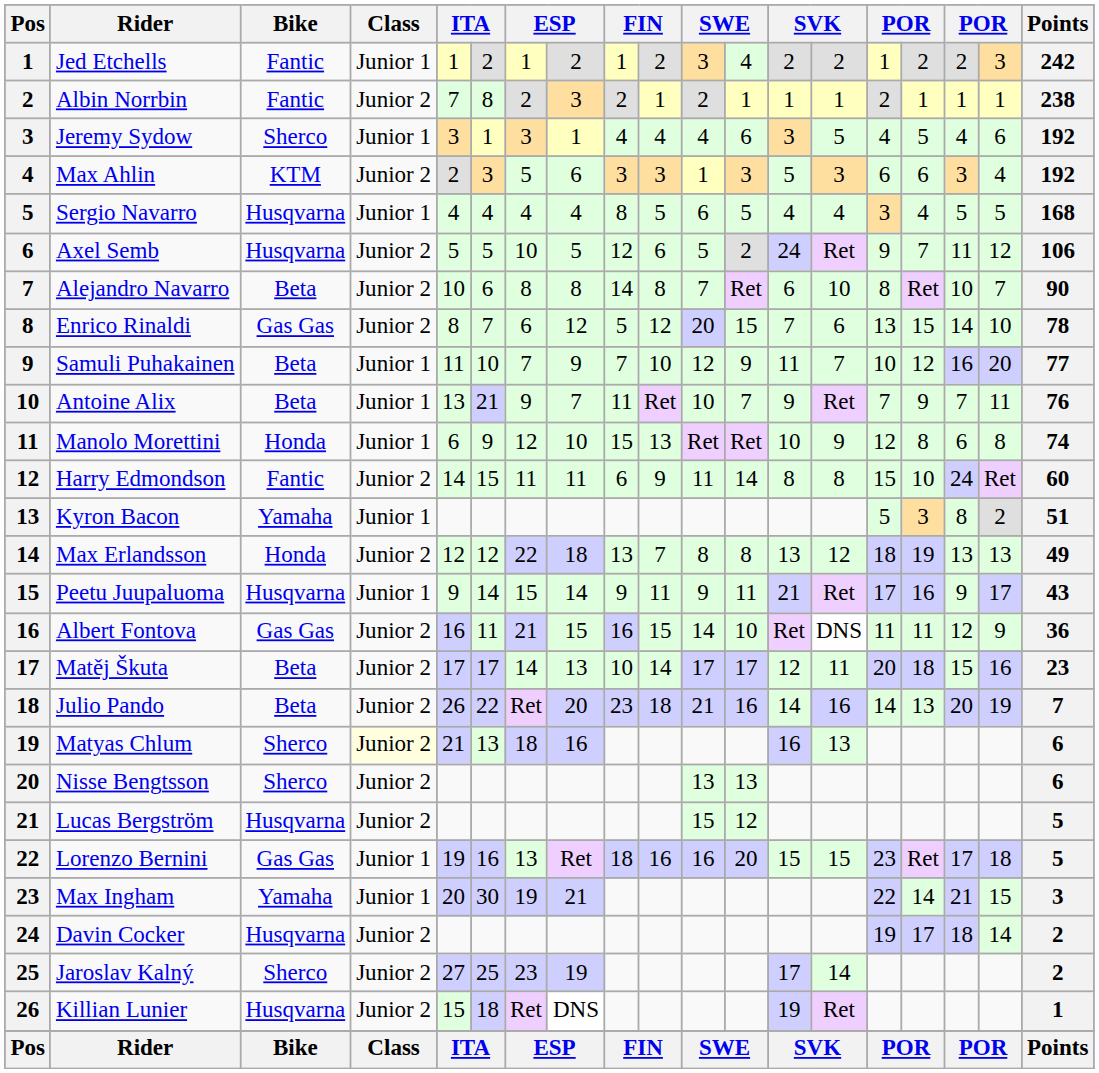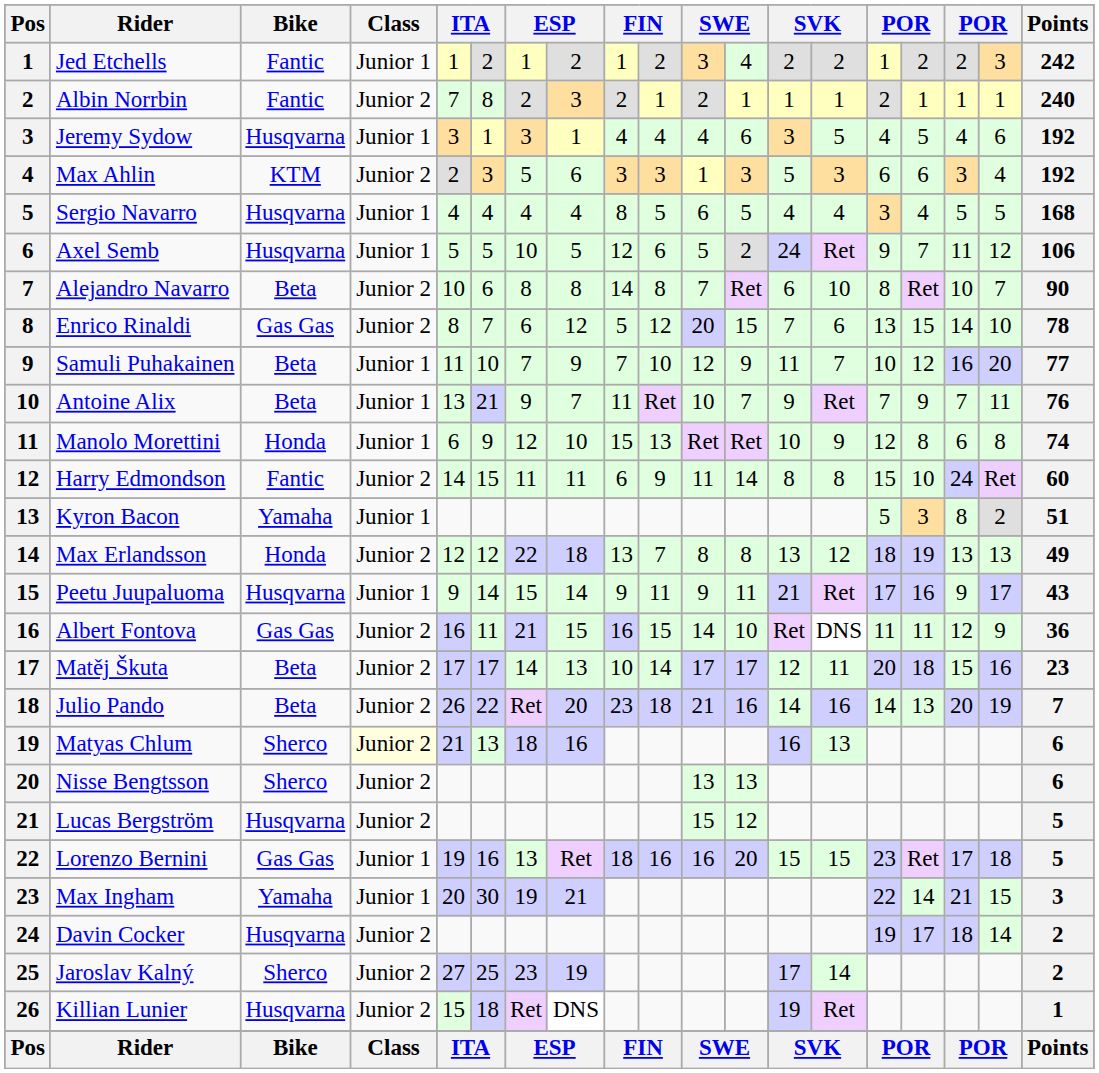 <table class="wikitable" style="font-size: 80%; text-align:center">
 <tr valign="top">
 <th valign="middle">Pos</th>
 <th valign="middle">Rider</th>
 <th valign="middle">Bike</th>
 <th valign="middle">Class</th>
 <th colspan=2><a href='#'>ITA</a><br></th>
 <th colspan=2><a href='#'>ESP</a><br></th>
 <th colspan=2><a href='#'>FIN</a><br></th>
 <th colspan=2><a href='#'>SWE</a><br></th>
 <th colspan=2><a href='#'>SVK</a><br></th>
 <th colspan=2><a href='#'>POR</a><br></th>
 <th colspan=2><a href='#'>POR</a><br></th>
 <th valign="middle">Points</th>
 </tr>
 <tr>
 <th>1</th>
 <td align=left> <a href='#'>Jed Etchells</a></td>
 <td><a href='#'>Fantic</a></td>
 <td>Junior 1</td>
 <td style="background:#ffffbf;">1</td>
 <td style="background:#dfdfdf;">2</td>
 <td style="background:#ffffbf;">1</td>
 <td style="background:#dfdfdf;">2</td>
 <td style="background:#ffffbf;">1</td>
 <td style="background:#dfdfdf;">2</td>
 <td style="background:#ffdf9f;">3</td>
 <td style="background:#dfffdf;">4</td>
 <td style="background:#dfdfdf;">2</td>
 <td style="background:#dfdfdf;">2</td>
 <td style="background:#ffffbf;">1</td>
 <td style="background:#dfdfdf;">2</td>
 <td style="background:#dfdfdf;">2</td>
 <td style="background:#ffdf9f;">3</td>
 <th>242</th>
 </tr>
 <tr>
 <th>2</th>
 <td align=left> <a href='#'>Albin Norrbin</a></td>
 <td><a href='#'>Fantic</a></td>
 <td>Junior 2</td>
 <td style="background:#dfffdf;">7</td>
 <td style="background:#dfffdf;">8</td>
 <td style="background:#dfdfdf;">2</td>
 <td style="background:#ffdf9f;">3</td>
 <td style="background:#dfdfdf;">2</td>
 <td style="background:#ffffbf;">1</td>
 <td style="background:#dfdfdf;">2</td>
 <td style="background:#ffffbf;">1</td>
 <td style="background:#ffffbf;">1</td>
 <td style="background:#ffffbf;">1</td>
 <td style="background:#dfdfdf;">2</td>
 <td style="background:#ffffbf;">1</td>
 <td style="background:#ffffbf;">1</td>
 <td style="background:#ffffbf;">1</td>
-<th>238</th>
+<th>240</th>
 </tr>
 <tr>
 <th>3</th>
 <td align=left> <a href='#'>Jeremy Sydow</a></td>
-<td><a href='#'>Sherco</a></td>
+<td><a href='#'>Husqvarna</a></td>
 <td>Junior 1</td>
 <td style="background:#ffdf9f;">3</td>
 <td style="background:#ffffbf;">1</td>
 <td style="background:#ffdf9f;">3</td>
 <td style="background:#ffffbf;">1</td>
 <td style="background:#dfffdf;">4</td>
 <td style="background:#dfffdf;">4</td>
 <td style="background:#dfffdf;">4</td>
 <td style="background:#dfffdf;">6</td>
 <td style="background:#ffdf9f;">3</td>
 <td style="background:#dfffdf;">5</td>
 <td style="background:#dfffdf;">4</td>
 <td style="background:#dfffdf;">5</td>
 <td style="background:#dfffdf;">4</td>
 <td style="background:#dfffdf;">6</td>
 <th>192</th>
 </tr>
 <tr>
 <th>4</th>
 <td align=left> <a href='#'>Max Ahlin</a></td>
 <td><a href='#'>KTM</a></td>
 <td>Junior 2</td>
 <td style="background:#dfdfdf;">2</td>
 <td style="background:#ffdf9f;">3</td>
 <td style="background:#dfffdf;">5</td>
 <td style="background:#dfffdf;">6</td>
 <td style="background:#ffdf9f;">3</td>
 <td style="background:#ffdf9f;">3</td>
 <td style="background:#ffffbf;">1</td>
 <td style="background:#ffdf9f;">3</td>
 <td style="background:#dfffdf;">5</td>
 <td style="background:#ffdf9f;">3</td>
 <td style="background:#dfffdf;">6</td>
 <td style="background:#dfffdf;">6</td>
 <td style="background:#ffdf9f;">3</td>
 <td style="background:#dfffdf;">4</td>
 <th>192</th>
 </tr>
 <tr>
 <th>5</th>
 <td align=left> <a href='#'>Sergio Navarro</a></td>
 <td><a href='#'>Husqvarna</a></td>
 <td>Junior 1</td>
 <td style="background:#dfffdf;">4</td>
 <td style="background:#dfffdf;">4</td>
 <td style="background:#dfffdf;">4</td>
 <td style="background:#dfffdf;">4</td>
 <td style="background:#dfffdf;">8</td>
 <td style="background:#dfffdf;">5</td>
 <td style="background:#dfffdf;">6</td>
 <td style="background:#dfffdf;">5</td>
 <td style="background:#dfffdf;">4</td>
 <td style="background:#dfffdf;">4</td>
 <td style="background:#ffdf9f;">3</td>
 <td style="background:#dfffdf;">4</td>
 <td style="background:#dfffdf;">5</td>
 <td style="background:#dfffdf;">5</td>
 <th>168</th>
 </tr>
 <tr>
 <th>6</th>
 <td align=left> <a href='#'>Axel Semb</a></td>
 <td><a href='#'>Husqvarna</a></td>
-<td>Junior 2</td>
+<td>Junior 1</td>
 <td style="background:#dfffdf;">5</td>
 <td style="background:#dfffdf;">5</td>
 <td style="background:#dfffdf;">10</td>
 <td style="background:#dfffdf;">5</td>
 <td style="background:#dfffdf;">12</td>
 <td style="background:#dfffdf;">6</td>
 <td style="background:#dfffdf;">5</td>
 <td style="background:#dfdfdf;">2</td>
 <td style="background:#cfcfff;">24</td>
 <td style="background:#efcfff;">Ret</td>
 <td style="background:#dfffdf;">9</td>
 <td style="background:#dfffdf;">7</td>
 <td style="background:#dfffdf;">11</td>
 <td style="background:#dfffdf;">12</td>
 <th>106</th>
 </tr>
 <tr>
 <th>7</th>
 <td align=left> <a href='#'>Alejandro Navarro</a></td>
 <td><a href='#'>Beta</a></td>
 <td>Junior 2</td>
 <td style="background:#dfffdf;">10</td>
 <td style="background:#dfffdf;">6</td>
 <td style="background:#dfffdf;">8</td>
 <td style="background:#dfffdf;">8</td>
 <td style="background:#dfffdf;">14</td>
 <td style="background:#dfffdf;">8</td>
 <td style="background:#dfffdf;">7</td>
 <td style="background:#efcfff;">Ret</td>
 <td style="background:#dfffdf;">6</td>
 <td style="background:#dfffdf;">10</td>
 <td style="background:#dfffdf;">8</td>
 <td style="background:#efcfff;">Ret</td>
 <td style="background:#dfffdf;">10</td>
 <td style="background:#dfffdf;">7</td>
 <th>90</th>
 </tr>
 <tr>
 <th>8</th>
 <td align=left> <a href='#'>Enrico Rinaldi</a></td>
 <td><a href='#'>Gas Gas</a></td>
 <td>Junior 2</td>
 <td style="background:#dfffdf;">8</td>
 <td style="background:#dfffdf;">7</td>
 <td style="background:#dfffdf;">6</td>
 <td style="background:#dfffdf;">12</td>
 <td style="background:#dfffdf;">5</td>
 <td style="background:#dfffdf;">12</td>
 <td style="background:#cfcfff;">20</td>
 <td style="background:#dfffdf;">15</td>
 <td style="background:#dfffdf;">7</td>
 <td style="background:#dfffdf;">6</td>
 <td style="background:#dfffdf;">13</td>
 <td style="background:#dfffdf;">15</td>
 <td style="background:#dfffdf;">14</td>
 <td style="background:#dfffdf;">10</td>
 <th>78</th>
 </tr>
 <tr>
 <th>9</th>
 <td align=left> <a href='#'>Samuli Puhakainen</a></td>
 <td><a href='#'>Beta</a></td>
 <td>Junior 1</td>
 <td style="background:#dfffdf;">11</td>
 <td style="background:#dfffdf;">10</td>
 <td style="background:#dfffdf;">7</td>
 <td style="background:#dfffdf;">9</td>
 <td style="background:#dfffdf;">7</td>
 <td style="background:#dfffdf;">10</td>
 <td style="background:#dfffdf;">12</td>
 <td style="background:#dfffdf;">9</td>
 <td style="background:#dfffdf;">11</td>
 <td style="background:#dfffdf;">7</td>
 <td style="background:#dfffdf;">10</td>
 <td style="background:#dfffdf;">12</td>
 <td style="background:#cfcfff;">16</td>
 <td style="background:#cfcfff;">20</td>
 <th>77</th>
 </tr>
 <tr>
 <th>10</th>
 <td align=left> <a href='#'>Antoine Alix</a></td>
 <td><a href='#'>Beta</a></td>
 <td>Junior 1</td>
 <td style="background:#dfffdf;">13</td>
 <td style="background:#cfcfff;">21</td>
 <td style="background:#dfffdf;">9</td>
 <td style="background:#dfffdf;">7</td>
 <td style="background:#dfffdf;">11</td>
 <td style="background:#efcfff;">Ret</td>
 <td style="background:#dfffdf;">10</td>
 <td style="background:#dfffdf;">7</td>
 <td style="background:#dfffdf;">9</td>
 <td style="background:#efcfff;">Ret</td>
 <td style="background:#dfffdf;">7</td>
 <td style="background:#dfffdf;">9</td>
 <td style="background:#dfffdf;">7</td>
 <td style="background:#dfffdf;">11</td>
 <th>76</th>
 </tr>
 <tr>
 <th>11</th>
 <td align=left> <a href='#'>Manolo Morettini</a></td>
 <td><a href='#'>Honda</a></td>
 <td>Junior 1</td>
 <td style="background:#dfffdf;">6</td>
 <td style="background:#dfffdf;">9</td>
 <td style="background:#dfffdf;">12</td>
 <td style="background:#dfffdf;">10</td>
 <td style="background:#dfffdf;">15</td>
 <td style="background:#dfffdf;">13</td>
 <td style="background:#efcfff;">Ret</td>
 <td style="background:#efcfff;">Ret</td>
 <td style="background:#dfffdf;">10</td>
 <td style="background:#dfffdf;">9</td>
 <td style="background:#dfffdf;">12</td>
 <td style="background:#dfffdf;">8</td>
 <td style="background:#dfffdf;">6</td>
 <td style="background:#dfffdf;">8</td>
 <th>74</th>
 </tr>
 <tr>
 <th>12</th>
 <td align=left> <a href='#'>Harry Edmondson</a></td>
 <td><a href='#'>Fantic</a></td>
 <td>Junior 2</td>
 <td style="background:#dfffdf;">14</td>
 <td style="background:#dfffdf;">15</td>
 <td style="background:#dfffdf;">11</td>
 <td style="background:#dfffdf;">11</td>
 <td style="background:#dfffdf;">6</td>
 <td style="background:#dfffdf;">9</td>
 <td style="background:#dfffdf;">11</td>
 <td style="background:#dfffdf;">14</td>
 <td style="background:#dfffdf;">8</td>
 <td style="background:#dfffdf;">8</td>
 <td style="background:#dfffdf;">15</td>
 <td style="background:#dfffdf;">10</td>
 <td style="background:#cfcfff;">24</td>
 <td style="background:#efcfff;">Ret</td>
 <th>60</th>
 </tr>
 <tr>
 <th>13</th>
 <td align=left> <a href='#'>Kyron Bacon</a></td>
 <td><a href='#'>Yamaha</a></td>
 <td>Junior 1</td>
 <td></td>
 <td></td>
 <td></td>
 <td></td>
 <td></td>
 <td></td>
 <td></td>
 <td></td>
 <td></td>
 <td></td>
 <td style="background:#dfffdf;">5</td>
 <td style="background:#ffdf9f;">3</td>
 <td style="background:#dfffdf;">8</td>
 <td style="background:#dfdfdf;">2</td>
 <th>51</th>
 </tr>
 <tr>
 <th>14</th>
 <td align=left> <a href='#'>Max Erlandsson</a></td>
 <td><a href='#'>Honda</a></td>
 <td>Junior 2</td>
 <td style="background:#dfffdf;">12</td>
 <td style="background:#dfffdf;">12</td>
 <td style="background:#cfcfff;">22</td>
 <td style="background:#cfcfff;">18</td>
 <td style="background:#dfffdf;">13</td>
 <td style="background:#dfffdf;">7</td>
 <td style="background:#dfffdf;">8</td>
 <td style="background:#dfffdf;">8</td>
 <td style="background:#dfffdf;">13</td>
 <td style="background:#dfffdf;">12</td>
 <td style="background:#cfcfff;">18</td>
 <td style="background:#cfcfff;">19</td>
 <td style="background:#dfffdf;">13</td>
 <td style="background:#dfffdf;">13</td>
 <th>49</th>
 </tr>
 <tr>
 <th>15</th>
 <td align=left> <a href='#'>Peetu Juupaluoma</a></td>
 <td><a href='#'>Husqvarna</a></td>
 <td>Junior 1</td>
 <td style="background:#dfffdf;">9</td>
 <td style="background:#dfffdf;">14</td>
 <td style="background:#dfffdf;">15</td>
 <td style="background:#dfffdf;">14</td>
 <td style="background:#dfffdf;">9</td>
 <td style="background:#dfffdf;">11</td>
 <td style="background:#dfffdf;">9</td>
 <td style="background:#dfffdf;">11</td>
 <td style="background:#cfcfff;">21</td>
 <td style="background:#efcfff;">Ret</td>
 <td style="background:#cfcfff;">17</td>
 <td style="background:#cfcfff;">16</td>
 <td style="background:#dfffdf;">9</td>
 <td style="background:#cfcfff;">17</td>
 <th>43</th>
 </tr>
 <tr>
 <th>16</th>
 <td align=left> <a href='#'>Albert Fontova</a></td>
 <td><a href='#'>Gas Gas</a></td>
 <td>Junior 2</td>
 <td style="background:#cfcfff;">16</td>
 <td style="background:#dfffdf;">11</td>
 <td style="background:#cfcfff;">21</td>
 <td style="background:#dfffdf;">15</td>
 <td style="background:#cfcfff;">16</td>
 <td style="background:#dfffdf;">15</td>
 <td style="background:#dfffdf;">14</td>
 <td style="background:#dfffdf;">10</td>
 <td style="background:#efcfff;">Ret</td>
 <td style="background:#ffffff;">DNS</td>
 <td style="background:#dfffdf;">11</td>
 <td style="background:#dfffdf;">11</td>
 <td style="background:#dfffdf;">12</td>
 <td style="background:#dfffdf;">9</td>
 <th>36</th>
 </tr>
 <tr>
 <th>17</th>
 <td align=left> <a href='#'>Matěj Škuta</a></td>
 <td><a href='#'>Beta</a></td>
 <td>Junior 2</td>
 <td style="background:#cfcfff;">17</td>
 <td style="background:#cfcfff;">17</td>
 <td style="background:#dfffdf;">14</td>
 <td style="background:#dfffdf;">13</td>
 <td style="background:#dfffdf;">10</td>
 <td style="background:#dfffdf;">14</td>
 <td style="background:#cfcfff;">17</td>
 <td style="background:#cfcfff;">17</td>
 <td style="background:#dfffdf;">12</td>
 <td style="background:#dfffdf;">11</td>
 <td style="background:#cfcfff;">20</td>
 <td style="background:#cfcfff;">18</td>
 <td style="background:#dfffdf;">15</td>
 <td style="background:#cfcfff;">16</td>
 <th>23</th>
 </tr>
 <tr>
 <th>18</th>
 <td align=left> <a href='#'>Julio Pando</a></td>
 <td><a href='#'>Beta</a></td>
 <td>Junior 2</td>
 <td style="background:#cfcfff;">26</td>
 <td style="background:#cfcfff;">22</td>
 <td style="background:#efcfff;">Ret</td>
 <td style="background:#cfcfff;">20</td>
 <td style="background:#cfcfff;">23</td>
 <td style="background:#cfcfff;">18</td>
 <td style="background:#cfcfff;">21</td>
 <td style="background:#cfcfff;">16</td>
 <td style="background:#dfffdf;">14</td>
 <td style="background:#cfcfff;">16</td>
 <td style="background:#dfffdf;">14</td>
 <td style="background:#dfffdf;">13</td>
 <td style="background:#cfcfff;">20</td>
 <td style="background:#cfcfff;">19</td>
 <th>7</th>
 </tr>
 <tr>
 <th>19</th>
 <td align=left> <a href='#'>Matyas Chlum</a></td>
 <td><a href='#'>Sherco</a></td>
 <td style="background: lightyellow;">Junior 2</td>
 <td style="background:#cfcfff;">21</td>
 <td style="background:#dfffdf;">13</td>
 <td style="background:#cfcfff;">18</td>
 <td style="background:#cfcfff;">16</td>
 <td></td>
 <td></td>
 <td></td>
 <td></td>
 <td style="background:#cfcfff;">16</td>
 <td style="background:#dfffdf;">13</td>
 <td></td>
 <td></td>
 <td></td>
 <td></td>
 <th>6</th>
 </tr>
 <tr>
 <th>20</th>
 <td align=left> <a href='#'>Nisse Bengtsson</a></td>
 <td><a href='#'>Sherco</a></td>
 <td>Junior 2</td>
 <td></td>
 <td></td>
 <td></td>
 <td></td>
 <td></td>
 <td></td>
 <td style="background:#dfffdf;">13</td>
 <td style="background:#dfffdf;">13</td>
 <td></td>
 <td></td>
 <td></td>
 <td></td>
 <td></td>
 <td></td>
 <th>6</th>
 </tr>
 <tr>
 <th>21</th>
 <td align=left> <a href='#'>Lucas Bergström</a></td>
 <td><a href='#'>Husqvarna</a></td>
 <td>Junior 2</td>
 <td></td>
 <td></td>
 <td></td>
 <td></td>
 <td></td>
 <td></td>
 <td style="background:#dfffdf;">15</td>
 <td style="background:#dfffdf;">12</td>
 <td></td>
 <td></td>
 <td></td>
 <td></td>
 <td></td>
 <td></td>
 <th>5</th>
 </tr>
 <tr>
 <th>22</th>
 <td align=left> <a href='#'>Lorenzo Bernini</a></td>
 <td><a href='#'>Gas Gas</a></td>
 <td>Junior 1</td>
 <td style="background:#cfcfff;">19</td>
 <td style="background:#cfcfff;">16</td>
 <td style="background:#dfffdf;">13</td>
 <td style="background:#efcfff;">Ret</td>
 <td style="background:#cfcfff;">18</td>
 <td style="background:#cfcfff;">16</td>
 <td style="background:#cfcfff;">16</td>
 <td style="background:#cfcfff;">20</td>
 <td style="background:#dfffdf;">15</td>
 <td style="background:#dfffdf;">15</td>
 <td style="background:#cfcfff;">23</td>
 <td style="background:#efcfff;">Ret</td>
 <td style="background:#cfcfff;">17</td>
 <td style="background:#cfcfff;">18</td>
 <th>5</th>
 </tr>
 <tr>
 <th>23</th>
 <td align=left> <a href='#'>Max Ingham</a></td>
 <td><a href='#'>Yamaha</a></td>
 <td>Junior 1</td>
 <td style="background:#cfcfff;">20</td>
 <td style="background:#cfcfff;">30</td>
 <td style="background:#cfcfff;">19</td>
 <td style="background:#cfcfff;">21</td>
 <td></td>
 <td></td>
 <td></td>
 <td></td>
 <td></td>
 <td></td>
 <td style="background:#cfcfff;">22</td>
 <td style="background:#dfffdf;">14</td>
 <td style="background:#cfcfff;">21</td>
 <td style="background:#dfffdf;">15</td>
 <th>3</th>
 </tr>
 <tr>
 <th>24</th>
 <td align=left> <a href='#'>Davin Cocker</a></td>
 <td><a href='#'>Husqvarna</a></td>
 <td>Junior 2</td>
 <td></td>
 <td></td>
 <td></td>
 <td></td>
 <td></td>
 <td></td>
 <td></td>
 <td></td>
 <td></td>
 <td></td>
 <td style="background:#cfcfff;">19</td>
 <td style="background:#cfcfff;">17</td>
 <td style="background:#cfcfff;">18</td>
 <td style="background:#dfffdf;">14</td>
 <th>2</th>
 </tr>
 <tr>
 <th>25</th>
 <td align=left> <a href='#'>Jaroslav Kalný</a></td>
 <td><a href='#'>Sherco</a></td>
 <td>Junior 2</td>
 <td style="background:#cfcfff;">27</td>
 <td style="background:#cfcfff;">25</td>
 <td style="background:#cfcfff;">23</td>
 <td style="background:#cfcfff;">19</td>
 <td></td>
 <td></td>
 <td></td>
 <td></td>
 <td style="background:#cfcfff;">17</td>
 <td style="background:#dfffdf;">14</td>
 <td></td>
 <td></td>
 <td></td>
 <td></td>
 <th>2</th>
 </tr>
 <tr>
 <th>26</th>
 <td align=left> <a href='#'>Killian Lunier</a></td>
 <td><a href='#'>Husqvarna</a></td>
 <td>Junior 2</td>
 <td style="background:#dfffdf;">15</td>
 <td style="background:#cfcfff;">18</td>
 <td style="background:#efcfff;">Ret</td>
 <td style="background:#ffffff;">DNS</td>
 <td></td>
 <td></td>
 <td></td>
 <td></td>
 <td style="background:#cfcfff;">19</td>
 <td style="background:#efcfff;">Ret</td>
 <td></td>
 <td></td>
 <td></td>
 <td></td>
 <th>1</th>
 </tr>
 <tr>
 </tr>
 <tr valign="top">
 <th valign="middle">Pos</th>
 <th valign="middle">Rider</th>
 <th valign="middle">Bike</th>
 <th valign="middle">Class</th>
 <th colspan=2><a href='#'>ITA</a><br></th>
 <th colspan=2><a href='#'>ESP</a><br></th>
 <th colspan=2><a href='#'>FIN</a><br></th>
 <th colspan=2><a href='#'>SWE</a><br></th>
 <th colspan=2><a href='#'>SVK</a><br></th>
 <th colspan=2><a href='#'>POR</a><br></th>
 <th colspan=2><a href='#'>POR</a><br></th>
 <th valign="middle">Points</th>
 </tr>
 <tr>
 </tr>
 </table>
